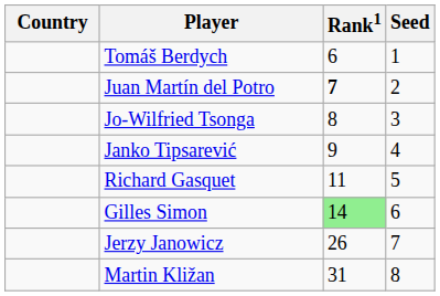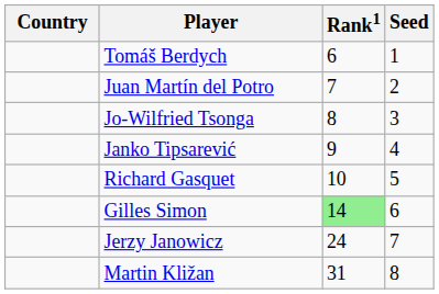 <table class="sortable wikitable">
 <tr>
 <th width="70">Country</th>
 <th width="175">Player</th>
 <th>Rank<sup>1</sup></th>
 <th>Seed</th>
 </tr>
 <tr>
 <td></td>
 <td><a href='#'>Tomáš Berdych</a></td>
 <td>6</td>
 <td>1</td>
 </tr>
 <tr>
 <td></td>
 <td><a href='#'>Juan Martín del Potro</a></td>
-<td><strong>7</strong></td>
+<td>7</td>
 <td>2</td>
 </tr>
 <tr>
 <td></td>
 <td><a href='#'>Jo-Wilfried Tsonga</a></td>
 <td>8</td>
 <td>3</td>
 </tr>
 <tr>
 <td></td>
 <td><a href='#'>Janko Tipsarević</a></td>
 <td>9</td>
 <td>4</td>
 </tr>
 <tr>
 <td></td>
 <td><a href='#'>Richard Gasquet</a></td>
-<td>11</td>
+<td>10</td>
 <td>5</td>
 </tr>
 <tr>
 <td></td>
 <td><a href='#'>Gilles Simon</a></td>
 <td style="background: lightgreen;">14</td>
 <td>6</td>
 </tr>
 <tr>
 <td></td>
 <td><a href='#'>Jerzy Janowicz</a></td>
-<td>26</td>
+<td>24</td>
 <td>7</td>
 </tr>
 <tr>
 <td></td>
 <td><a href='#'>Martin Kližan</a></td>
 <td>31</td>
 <td>8</td>
 </tr>
 </table>
